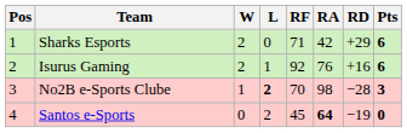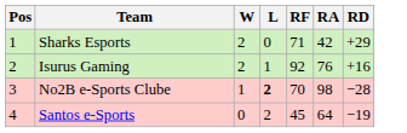 <table class="wikitable">
 <tr>
 <th width="20px">Pos</th>
 <th width="200px">Team</th>
 <th width="20px">W</th>
 <th width="20px">L</th>
 <th width="20px">RF</th>
 <th width="20px">RA</th>
 <th width="20px">RD</th>
-<th width="20px">Pts</th>
 </tr>
 <tr style="background: #D0F0C0;">
 <td>1</td>
 <td>Sharks Esports</td>
 <td>2</td>
 <td>0</td>
 <td>71</td>
 <td>42</td>
 <td>+29</td>
-<td><strong>6</strong></td>
 </tr>
 <tr style="background: #D0F0C0;">
 <td>2</td>
 <td>Isurus Gaming</td>
 <td>2</td>
 <td>1</td>
 <td>92</td>
 <td>76</td>
 <td>+16</td>
-<td><strong>6</strong></td>
 </tr>
 <tr style="background: #FFCCCC;">
 <td>3</td>
 <td>No2B e-Sports Clube</td>
 <td>1</td>
 <td><strong>2</strong></td>
 <td>70</td>
 <td>98</td>
 <td>−28</td>
-<td><strong>3</strong></td>
 </tr>
 <tr style="background: #FFCCCC;">
 <td>4</td>
 <td><a href='#'>Santos e-Sports</a></td>
 <td>0</td>
 <td>2</td>
 <td>45</td>
-<td><strong>64</strong></td>
+<td>64</td>
 <td>−19</td>
-<td><strong>0</strong></td>
 </tr>
 </table>
